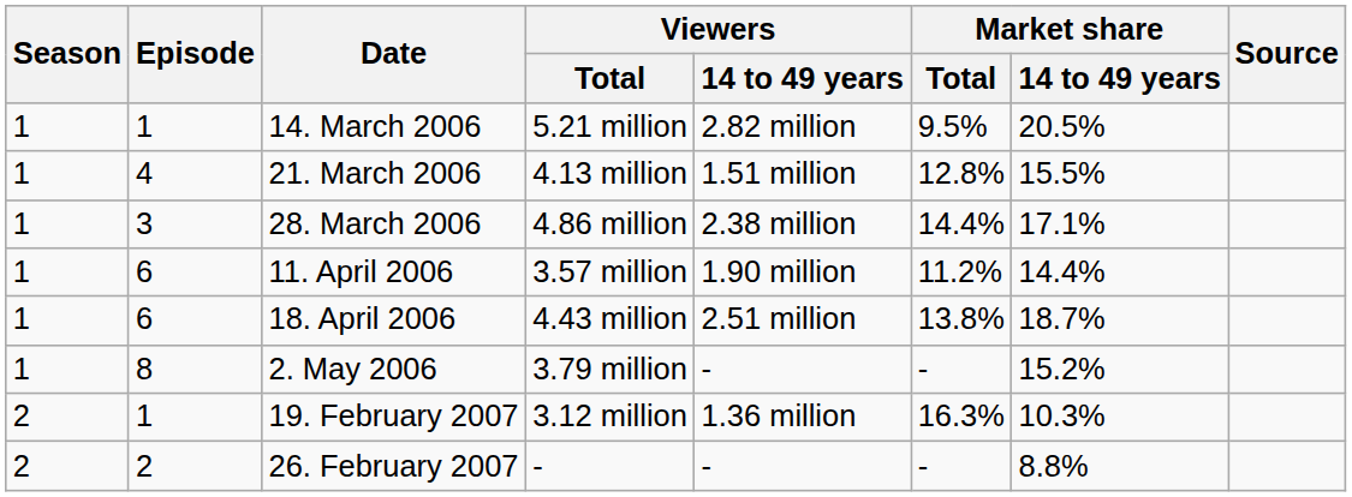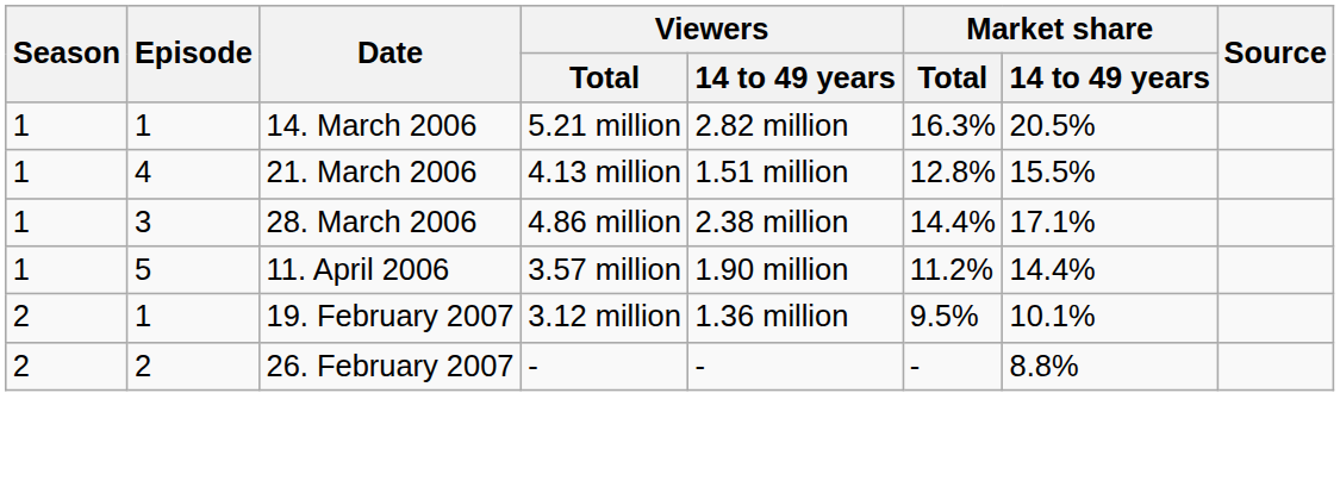 <table class="wikitable">
 <tr>
 <th rowspan="2">Season</th>
 <th rowspan="2">Episode</th>
 <th rowspan="2">Date</th>
 <th colspan="2">Viewers</th>
 <th colspan="2">Market share</th>
 <th rowspan="2">Source</th>
 </tr>
 <tr>
 <th>Total</th>
 <th>14 to 49 years</th>
 <th>Total</th>
 <th>14 to 49 years</th>
 </tr>
 <tr>
 <td>1</td>
 <td>1</td>
 <td>14. March 2006</td>
 <td>5.21 million</td>
 <td>2.82 million</td>
-<td>9.5%</td>
+<td>16.3%</td>
 <td>20.5%</td>
 <td></td>
 </tr>
 <tr>
 <td>1</td>
 <td>4</td>
 <td>21. March 2006</td>
 <td>4.13 million</td>
 <td>1.51 million</td>
 <td>12.8%</td>
 <td>15.5%</td>
 <td></td>
 </tr>
 <tr>
 <td>1</td>
 <td>3</td>
 <td>28. March 2006</td>
 <td>4.86 million</td>
 <td>2.38 million</td>
 <td>14.4%</td>
 <td>17.1%</td>
 <td></td>
 </tr>
 <tr>
 <td>1</td>
-<td>6</td>
+<td>5</td>
 <td>11. April 2006</td>
 <td>3.57 million</td>
 <td>1.90 million</td>
 <td>11.2%</td>
 <td>14.4%</td>
 <td></td>
 </tr>
 <tr>
-<td>1</td>
-<td>6</td>
-<td>18. April 2006</td>
-<td>4.43 million</td>
-<td>2.51 million</td>
-<td>13.8%</td>
-<td>18.7%</td>
-<td></td>
-</tr>
-<tr>
-<td>1</td>
-<td>8</td>
-<td>2. May 2006</td>
-<td>3.79 million</td>
-<td>-</td>
-<td>-</td>
-<td>15.2%</td>
-<td></td>
-</tr>
-<tr>
 <td>2</td>
 <td>1</td>
 <td>19. February 2007</td>
 <td>3.12 million</td>
 <td>1.36 million</td>
-<td>16.3%</td>
-<td>10.3%</td>
+<td>9.5%</td>
+<td>10.1%</td>
 <td></td>
 </tr>
 <tr>
 <td>2</td>
 <td>2</td>
 <td>26. February 2007</td>
 <td>-</td>
 <td>-</td>
 <td>-</td>
 <td>8.8%</td>
 <td></td>
 </tr>
 </table>
